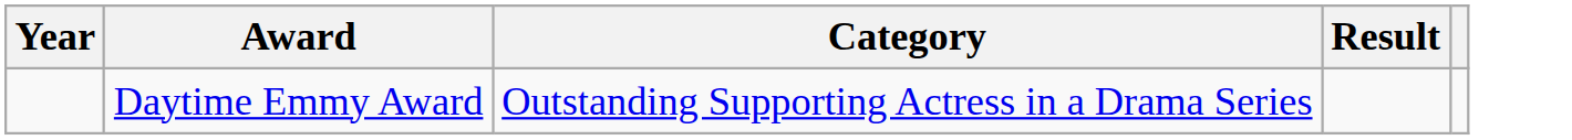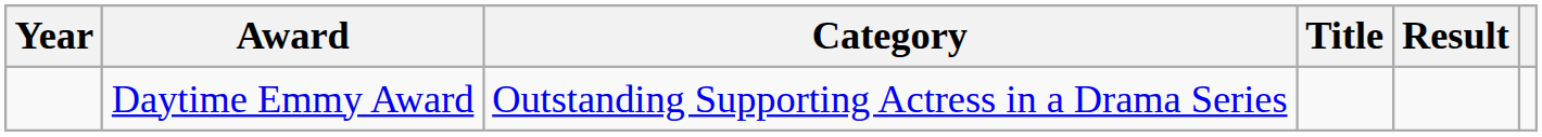 <table class="wikitable sortable plainrowheaders">
 <tr>
 <th scope="col">Year</th>
 <th scope="col">Award</th>
 <th scope="col">Category</th>
+<th scope="col">Title</th>
 <th scope="col">Result</th>
 <th scope="col" class="unsortable"></th>
 </tr>
 <tr>
 <td></td>
 <td><a href='#'>Daytime Emmy Award</a></td>
 <td><a href='#'>Outstanding Supporting Actress in a Drama Series</a></td>
 <td></td>
 <td></td>
+<td></td>
 </tr>
 </table>
